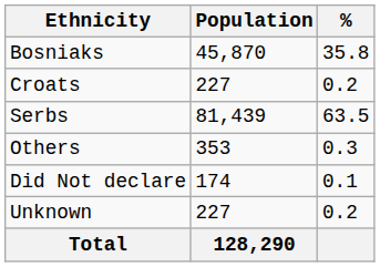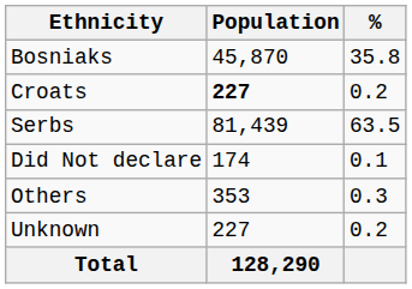 <table class="wikitable">
 <tr>
 <th>Ethnicity</th>
 <th>Population</th>
 <th>%</th>
 </tr>
 <tr>
 <td>Bosniaks</td>
 <td>45,870</td>
 <td>35.8</td>
 </tr>
 <tr>
 <td>Croats</td>
-<td>227</td>
+<td><strong>227</strong></td>
 <td>0.2</td>
 </tr>
 <tr>
 <td>Serbs</td>
 <td>81,439</td>
 <td>63.5</td>
 </tr>
 <tr>
+<td>Did Not declare</td>
+<td>174</td>
+<td>0.1</td>
+</tr>
+<tr>
 <td>Others</td>
 <td>353</td>
 <td>0.3</td>
-</tr>
-<tr>
-<td>Did Not declare</td>
-<td>174</td>
-<td>0.1</td>
 </tr>
 <tr>
 <td>Unknown</td>
 <td>227</td>
 <td>0.2</td>
 </tr>
 <tr>
 <th>Total</th>
 <th>128,290</th>
 <th></th>
 </tr>
 </table>
